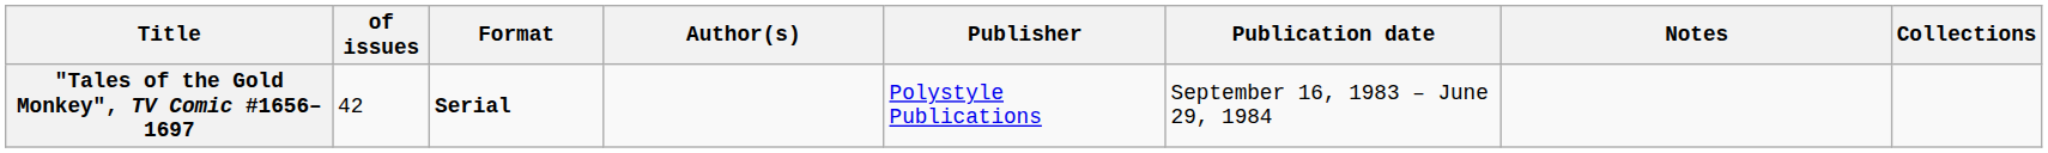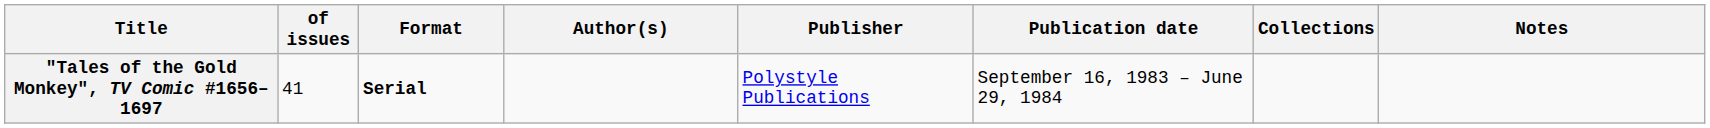 <table class="wikitable">
 <tr>
 <th>Title</th>
 <th style="width:40pt"> of issues</th>
 <th style="width:75pt">Format</th>
 <th style="width:125pt">Author(s)</th>
 <th style="width:125pt">Publisher</th>
 <th style="width:150pt">Publication date</th>
+<th>Collections</th>
 <th style="width:175pt">Notes</th>
-<th>Collections</th>
 </tr>
 <tr>
 <th>"Tales of the Gold Monkey", <em>TV Comic</em> #1656–1697</th>
-<td>42</td>
+<td>41</td>
 <td><strong>Serial</strong></td>
 <td></td>
 <td><a href='#'>Polystyle Publications</a></td>
 <td>September 16, 1983 – June 29, 1984</td>
 <td></td>
 <td></td>
 </tr>
 </table>
